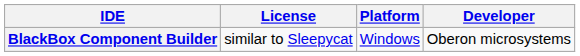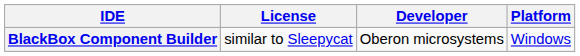 <table class="wikitable sortable sort-under" style="font-size: 85%; text-align: center; width: auto;">
 <tr>
 <th><a href='#'>IDE</a></th>
 <th><a href='#'>License</a></th>
+<th><a href='#'>Developer</a></th>
 <th><a href='#'>Platform</a></th>
-<th><a href='#'>Developer</a></th>
 </tr>
 <tr>
 <th><a href='#'>BlackBox Component Builder</a></th>
 <td> similar to <a href='#'>Sleepycat</a></td>
+<td>Oberon microsystems</td>
 <td><a href='#'>Windows</a></td>
-<td>Oberon microsystems</td>
 </tr>
 </table>
